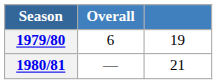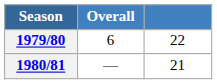 <table class="wikitable" style="font-size:86%; text-align:center; border:grey solid 1px; border-collapse:collapse; background:#ffffff;">
 <tr>
 <th style="background-color:#369; color:white; width:60px;"> Season </th>
 <th style="background-color:#4180be; color:white; width:55px;">Overall</th>
 <th style="background-color:#4180be; color:white; width:55px;"></th>
 </tr>
 <tr>
 <th scope=row align=center><a href='#'>1979/80</a></th>
 <td align=center>6</td>
-<td align=center>19</td>
+<td align=center>22</td>
 </tr>
 <tr>
 <th scope=row align=center><a href='#'>1980/81</a></th>
 <td align=center>—</td>
 <td align=center>21</td>
 </tr>
 </table>
